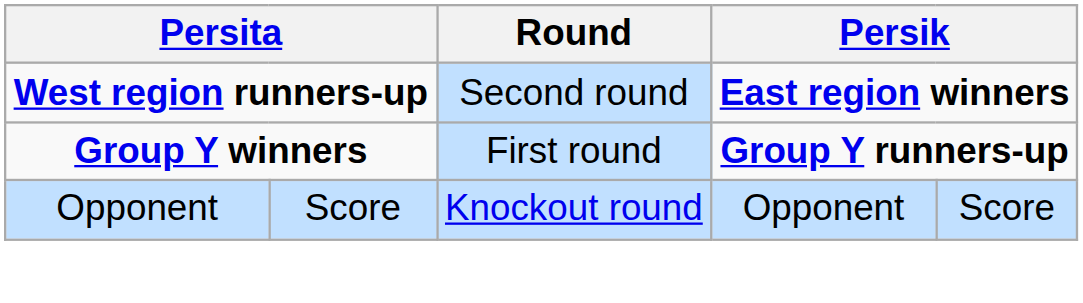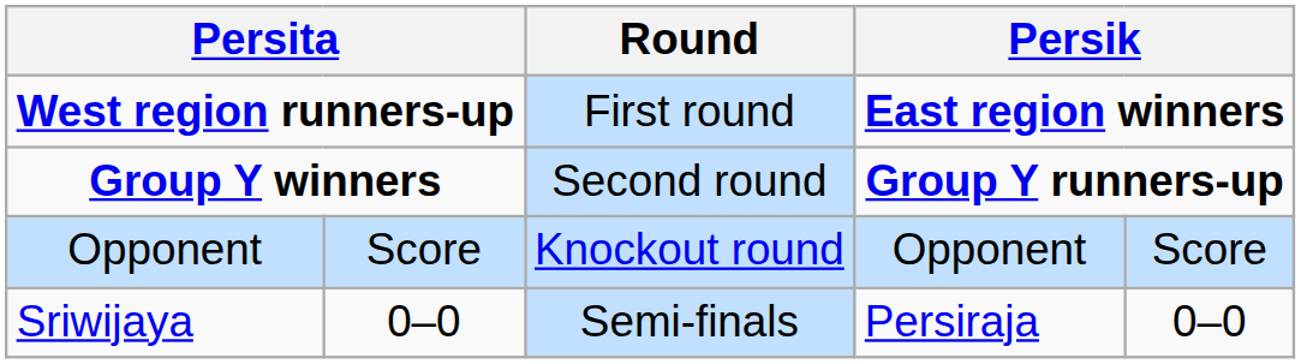 <table class="wikitable" style="text-align:center">
 <tr>
 <th colspan=2><a href='#'>Persita</a></th>
 <th>Round</th>
 <th colspan=2><a href='#'>Persik</a></th>
 </tr>
 <tr>
 <td colspan=2 valign=top><strong><a href='#'>West region</a> runners-up</strong><br></td>
-<td style="background:#c1e0ff">Second round</td>
+<td style="background:#c1e0ff">First round</td>
 <td colspan=2 valign=top><strong><a href='#'>East region</a> winners</strong><br></td>
 </tr>
 <tr>
 <td colspan=2 valign=top><strong><a href='#'>Group Y</a> winners</strong><br></td>
-<td style="background:#c1e0ff">First round</td>
+<td style="background:#c1e0ff">Second round</td>
 <td colspan=2 valign=top><strong><a href='#'>Group Y</a> runners-up</strong><br></td>
 </tr>
 <tr style="background:#c1e0ff">
 <td>Opponent</td>
 <td>Score</td>
 <td><a href='#'>Knockout round</a></td>
 <td>Opponent</td>
 <td>Score</td>
 </tr>
+<tr>
+<td align=left><a href='#'>Sriwijaya</a></td>
+<td>0–0 </td>
+<td style="background:#c1e0ff">Semi-finals</td>
+<td align=left><a href='#'>Persiraja</a></td>
+<td>0–0 </td>
+</tr>
 </table>
